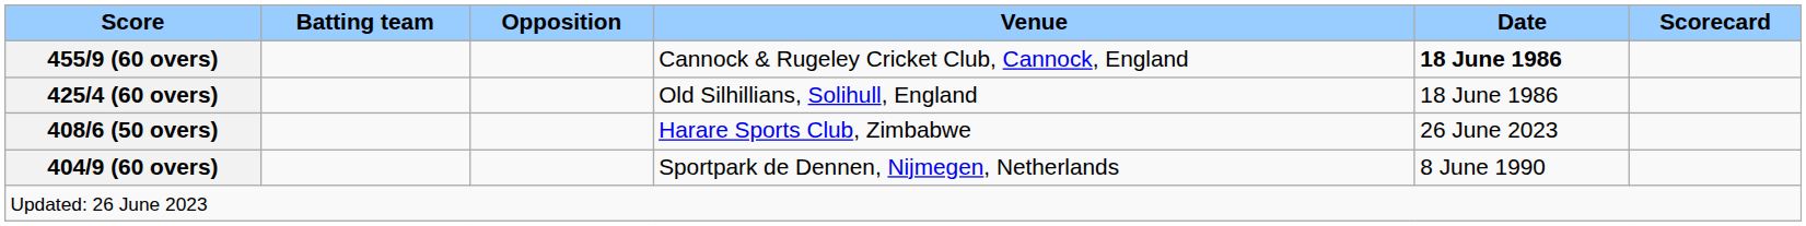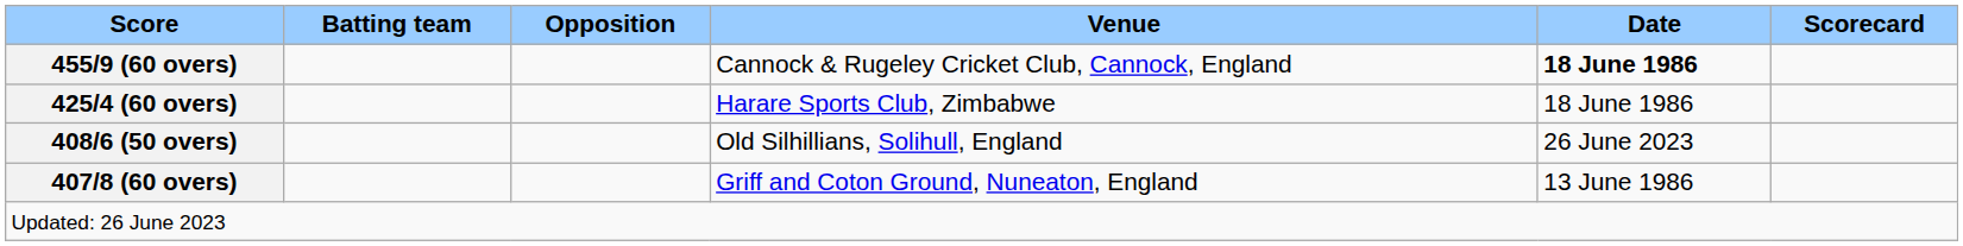 <table class="wikitable" style="width:100%">
 <tr bgcolor=#99ccff>
 <th style="background-color:#99ccff;">Score</th>
 <th style="background-color:#99ccff;">Batting team</th>
 <th style="background-color:#99ccff;">Opposition</th>
 <th style="background-color:#99ccff;">Venue</th>
 <th style="background-color:#99ccff;">Date</th>
 <th style="background-color:#99ccff;">Scorecard</th>
 </tr>
 <tr>
 <th>455/9 (60 overs)</th>
 <td></td>
 <td></td>
 <td>Cannock & Rugeley Cricket Club, <a href='#'>Cannock</a>, England</td>
 <td><strong>18 June 1986</strong></td>
 <td></td>
 </tr>
 <tr>
 <th>425/4 (60 overs)</th>
 <td></td>
 <td></td>
-<td>Old Silhillians, <a href='#'>Solihull</a>, England</td>
+<td><a href='#'>Harare Sports Club</a>, Zimbabwe</td>
 <td>18 June 1986</td>
 <td></td>
 </tr>
 <tr>
 <th>408/6 (50 overs)</th>
 <td></td>
 <td></td>
-<td><a href='#'>Harare Sports Club</a>, Zimbabwe</td>
+<td>Old Silhillians, <a href='#'>Solihull</a>, England</td>
 <td>26 June 2023</td>
 <td></td>
 </tr>
 <tr>
-<th>404/9 (60 overs)</th>
+<th>407/8 (60 overs)</th>
 <td></td>
 <td></td>
-<td>Sportpark de Dennen, <a href='#'>Nijmegen</a>, Netherlands</td>
-<td>8 June 1990</td>
+<td><a href='#'>Griff and Coton Ground</a>, <a href='#'>Nuneaton</a>, England</td>
+<td>13 June 1986</td>
 <td></td>
 </tr>
 <tr>
 <td scope="row" colspan=6><small>Updated: 26 June 2023</small></td>
 </tr>
 </table>
